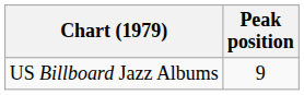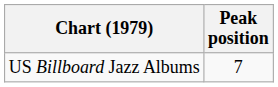 <table class="wikitable">
 <tr>
 <th>Chart (1979)</th>
 <th>Peak<br>position</th>
 </tr>
 <tr>
 <td>US <em>Billboard</em> Jazz Albums</td>
-<td align="center">9</td>
+<td align="center">7</td>
 </tr>
 </table>
